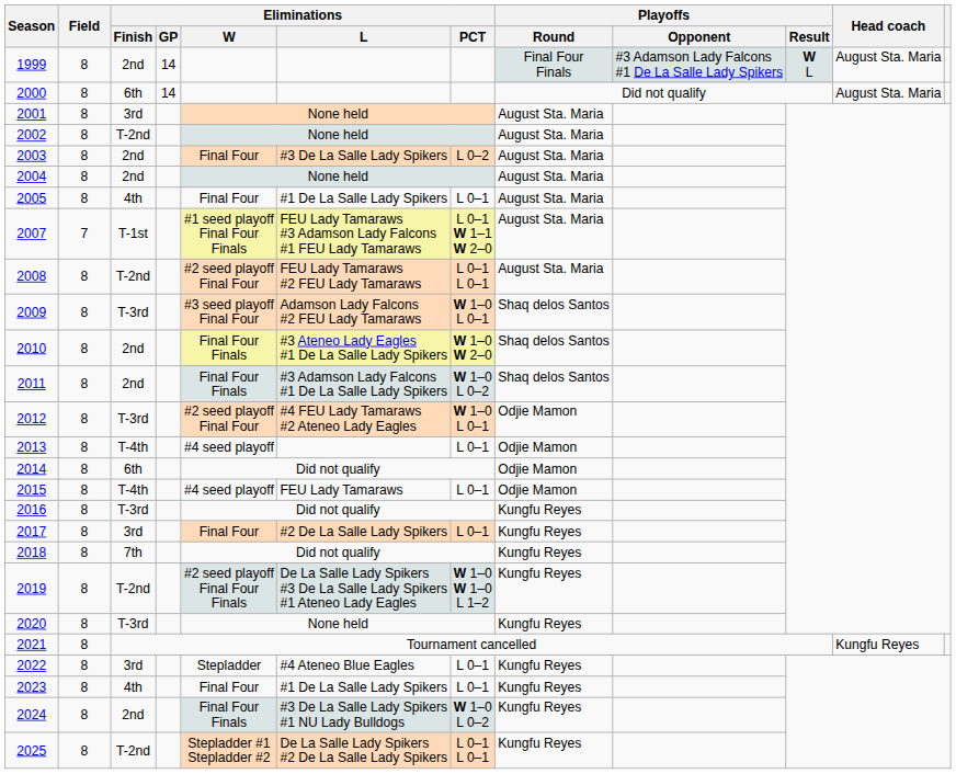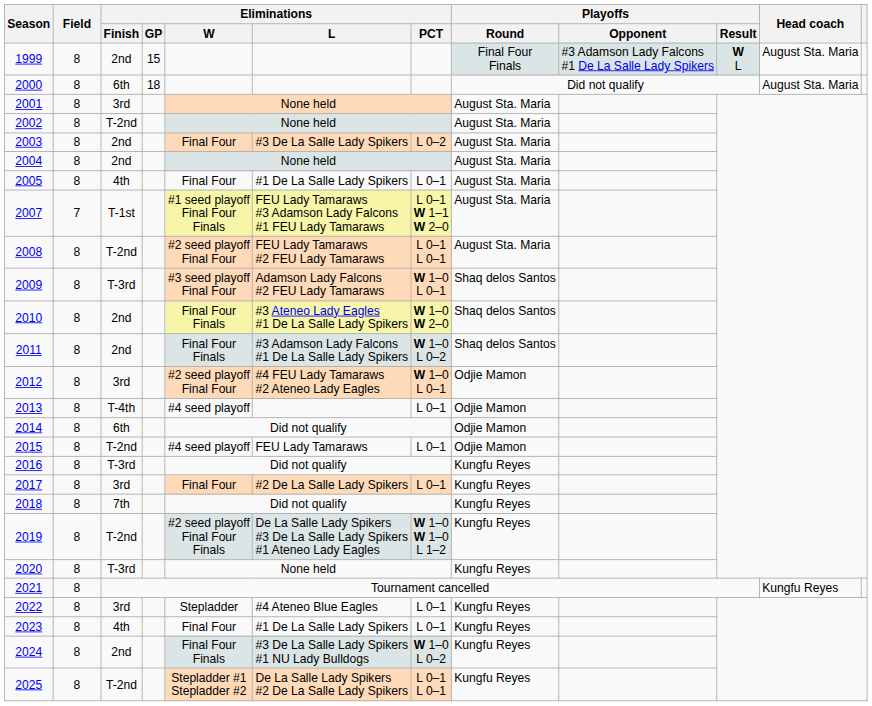 <table class=wikitable style="text-align:center; font-size:90%;">
 <tr>
 <th width=50px rowspan=2>Season</th>
 <th width=50px rowspan=2>Field</th>
 <th colspan=5>Eliminations</th>
 <th colspan=3>Playoffs</th>
 <th rowspan=2>Head coach</th>
 <th rowspan=2></th>
 </tr>
 <tr>
 <th>Finish</th>
 <th>GP</th>
 <th>W</th>
 <th>L</th>
 <th>PCT</th>
 <th>Round</th>
 <th>Opponent</th>
 <th>Result</th>
 </tr>
 <tr>
 <td><a href='#'>1999</a></td>
 <td>8</td>
 <td>2nd</td>
-<td>14</td>
+<td>15</td>
 <td></td>
 <td></td>
 <td></td>
 <td bgcolor=#DCE5E5>Final Four<br>Finals</td>
 <td bgcolor=#DCE5E5 align=left>#3 Adamson Lady Falcons<br>#1 <a href='#'>De La Salle Lady Spikers</a></td>
 <td bgcolor=#DCE5E5><strong>W</strong><br>L</td>
 <td valign=top align=left>August Sta. Maria</td>
 <td></td>
 </tr>
 <tr>
 <td><a href='#'>2000</a></td>
 <td>8</td>
 <td>6th</td>
-<td>14</td>
+<td>18</td>
 <td></td>
 <td></td>
 <td></td>
 <td colspan=3>Did not qualify</td>
 <td align=left>August Sta. Maria</td>
 <td></td>
 </tr>
 <tr>
 <td><a href='#'>2001</a></td>
 <td>8</td>
 <td>3rd</td>
 <td></td>
 <td bgcolor=#FFDAB9 colspan=3>None held</td>
 <td align=left>August Sta. Maria</td>
 <td></td>
 </tr>
 <tr>
 <td><a href='#'>2002</a></td>
 <td>8</td>
 <td>T-2nd</td>
 <td></td>
 <td bgcolor=#DCE5E5 colspan=3>None held</td>
 <td align=left>August Sta. Maria</td>
 <td></td>
 </tr>
 <tr>
 <td><a href='#'>2003</a></td>
 <td>8</td>
 <td>2nd</td>
 <td></td>
 <td bgcolor=#FFDAB9>Final Four</td>
 <td bgcolor=#FFDAB9 align=left>#3 De La Salle Lady Spikers</td>
 <td bgcolor=#FFDAB9>L 0–2</td>
 <td align=left>August Sta. Maria</td>
 <td></td>
 </tr>
 <tr>
 <td><a href='#'>2004</a></td>
 <td>8</td>
 <td>2nd</td>
 <td></td>
 <td bgcolor=#DCE5E5 colspan=3>None held</td>
 <td valign=top align=left>August Sta. Maria</td>
 <td valign=top></td>
 </tr>
 <tr>
 <td><a href='#'>2005</a></td>
 <td>8</td>
 <td>4th</td>
 <td></td>
 <td>Final Four</td>
 <td>#1 De La Salle Lady Spikers</td>
 <td>L 0–1</td>
 <td align=left>August Sta. Maria</td>
 <td></td>
 </tr>
 <tr>
 <td><a href='#'>2007</a></td>
 <td>7</td>
 <td>T-1st</td>
 <td></td>
 <td bgcolor=#F7F6A8>#1 seed playoff<br>Final Four<br>Finals</td>
 <td bgcolor=#F7F6A8 align=left>FEU Lady Tamaraws<br>#3 Adamson Lady Falcons<br>#1 FEU Lady Tamaraws</td>
 <td bgcolor=#F7F6A8>L 0–1<br><strong>W</strong> 1–1<br><strong>W</strong> 2–0</td>
 <td valign=top align=left>August Sta. Maria</td>
 <td valign=top></td>
 </tr>
 <tr>
 <td><a href='#'>2008</a></td>
 <td>8</td>
 <td>T-2nd</td>
 <td></td>
 <td bgcolor=#FFDAB9>#2 seed playoff<br>Final Four</td>
 <td bgcolor=#FFDAB9 align=left>FEU Lady Tamaraws<br>#2 FEU Lady Tamaraws</td>
 <td bgcolor=#FFDAB9>L 0–1<br>L 0–1</td>
 <td valign=top align=left>August Sta. Maria</td>
 <td valign=top></td>
 </tr>
 <tr>
 <td><a href='#'>2009</a></td>
 <td>8</td>
 <td>T-3rd</td>
 <td></td>
 <td bgcolor=#FFDAB9>#3 seed playoff<br>Final Four</td>
 <td bgcolor=#FFDAB9 align=left>Adamson Lady Falcons<br>#2 FEU Lady Tamaraws</td>
 <td bgcolor=#FFDAB9><strong>W</strong> 1–0<br>L 0–1</td>
 <td valign=top align=left>Shaq delos Santos</td>
 <td valign=top></td>
 </tr>
 <tr>
 <td><a href='#'>2010</a></td>
 <td>8</td>
 <td>2nd</td>
 <td></td>
 <td bgcolor=#F7F6A8>Final Four<br>Finals</td>
 <td bgcolor=#F7F6A8 align=left>#3 <a href='#'>Ateneo Lady Eagles</a><br>#1 De La Salle Lady Spikers</td>
 <td bgcolor=#F7F6A8><strong>W</strong> 1–0<br><strong>W</strong> 2–0</td>
 <td valign=top align=left>Shaq delos Santos</td>
 <td valign=top></td>
 </tr>
 <tr>
 <td><a href='#'>2011</a></td>
 <td>8</td>
 <td>2nd</td>
 <td></td>
 <td bgcolor=#DCE5E5>Final Four<br>Finals</td>
 <td bgcolor=#DCE5E5 align=left>#3 Adamson Lady Falcons<br>#1 De La Salle Lady Spikers</td>
 <td bgcolor=#DCE5E5><strong>W</strong> 1–0<br>L 0–2</td>
 <td valign=top align=left>Shaq delos Santos</td>
 <td valign=top></td>
 </tr>
 <tr>
 <td><a href='#'>2012</a></td>
 <td>8</td>
-<td>T-3rd</td>
+<td>3rd</td>
 <td></td>
 <td bgcolor=#FFDAB9>#2 seed playoff<br>Final Four</td>
 <td bgcolor=#FFDAB9 align=left>#4 FEU Lady Tamaraws<br>#2 Ateneo Lady Eagles</td>
 <td bgcolor=#FFDAB9><strong>W</strong> 1–0<br>L 0–1</td>
 <td valign=top align=left>Odjie Mamon</td>
 <td valign=top></td>
 </tr>
 <tr>
 <td><a href='#'>2013</a></td>
 <td>8</td>
 <td>T-4th</td>
 <td></td>
 <td>#4 seed playoff</td>
 <td align=left></td>
 <td>L 0–1</td>
 <td align=left>Odjie Mamon</td>
 <td></td>
 </tr>
 <tr>
 <td><a href='#'>2014</a></td>
 <td>8</td>
 <td>6th</td>
 <td></td>
 <td colspan=3>Did not qualify</td>
 <td align=left>Odjie Mamon</td>
 <td></td>
 </tr>
 <tr>
 <td><a href='#'>2015</a></td>
 <td>8</td>
-<td>T-4th</td>
+<td>T-2nd</td>
 <td></td>
 <td>#4 seed playoff</td>
 <td align=left>FEU Lady Tamaraws</td>
 <td>L 0–1</td>
 <td align=left>Odjie Mamon</td>
 <td></td>
 </tr>
 <tr>
 <td><a href='#'>2016</a></td>
 <td>8</td>
 <td>T-3rd</td>
 <td></td>
 <td colspan=3>Did not qualify</td>
 <td align=left>Kungfu Reyes</td>
 <td></td>
 </tr>
 <tr>
 <td><a href='#'>2017</a></td>
 <td>8</td>
 <td>3rd</td>
 <td></td>
 <td bgcolor=#FFDAB9>Final Four</td>
 <td bgcolor=#FFDAB9 align=left>#2 De La Salle Lady Spikers</td>
 <td bgcolor=#FFDAB9>L 0–1</td>
 <td align=left>Kungfu Reyes</td>
 <td></td>
 </tr>
 <tr>
 <td><a href='#'>2018</a></td>
 <td>8</td>
 <td>7th</td>
 <td></td>
 <td colspan=3>Did not qualify</td>
 <td align=left>Kungfu Reyes</td>
 <td></td>
 </tr>
 <tr>
 <td><a href='#'>2019</a></td>
 <td>8</td>
 <td>T-2nd</td>
 <td></td>
 <td bgcolor=#DCE5E5>#2 seed playoff<br>Final Four<br>Finals</td>
 <td bgcolor=#DCE5E5 align=left>De La Salle Lady Spikers<br>#3 De La Salle Lady Spikers<br>#1 Ateneo Lady Eagles</td>
 <td bgcolor=#DCE5E5><strong>W</strong> 1–0<br><strong>W</strong> 1–0<br>L 1–2</td>
 <td valign=top align=left>Kungfu Reyes</td>
 <td valign=top></td>
 </tr>
 <tr>
 <td><a href='#'>2020</a></td>
 <td>8</td>
 <td>T-3rd</td>
 <td></td>
 <td colspan=3>None held</td>
 <td align=left>Kungfu Reyes</td>
 <td></td>
 </tr>
 <tr>
 <td><a href='#'>2021</a></td>
 <td>8</td>
 <td colspan=8>Tournament cancelled</td>
 <td align=left>Kungfu Reyes</td>
 <td></td>
 </tr>
 <tr>
 <td><a href='#'>2022</a></td>
 <td>8</td>
 <td>3rd</td>
 <td></td>
 <td>Stepladder</td>
 <td align=left>#4 Ateneo Blue Eagles</td>
 <td>L 0–1</td>
 <td align=left>Kungfu Reyes</td>
 <td></td>
 </tr>
 <tr>
 <td><a href='#'>2023</a></td>
 <td>8</td>
 <td>4th</td>
 <td></td>
 <td>Final Four</td>
 <td>#1 De La Salle Lady Spikers</td>
 <td>L 0–1</td>
 <td align=left>Kungfu Reyes</td>
 <td></td>
 </tr>
 <tr>
 <td><a href='#'>2024</a></td>
 <td>8</td>
 <td>2nd</td>
 <td></td>
 <td bgcolor=#DCE5E5>Final Four<br>Finals</td>
 <td bgcolor=#DCE5E5 align=left>#3 De La Salle Lady Spikers<br>#1 NU Lady Bulldogs</td>
 <td bgcolor=#DCE5E5><strong>W</strong> 1–0<br>L 0–2</td>
 <td valign=top align=left>Kungfu Reyes</td>
 <td valign=top></td>
 </tr>
 <tr>
 <td><a href='#'>2025</a></td>
 <td>8</td>
 <td>T-2nd</td>
 <td></td>
 <td bgcolor=#FFDAB9>Stepladder #1<br>Stepladder #2</td>
 <td bgcolor=#FFDAB9 align=left>De La Salle Lady Spikers<br>#2 De La Salle Lady Spikers</td>
 <td bgcolor=#FFDAB9>L 0–1<br>L 0–1</td>
 <td valign=top align=left>Kungfu Reyes</td>
 <td valign=top></td>
 </tr>
 </table>
